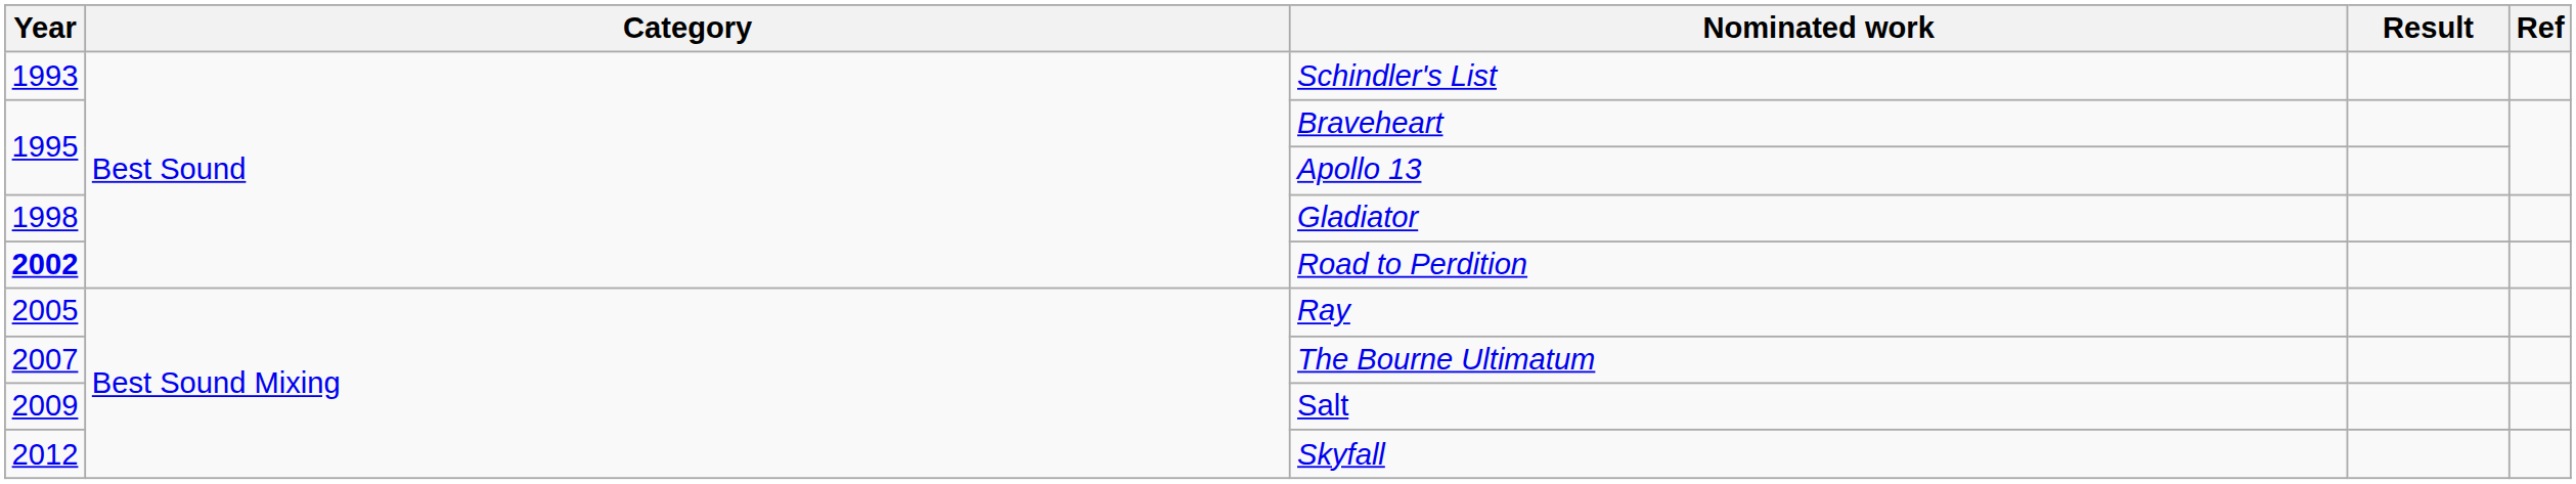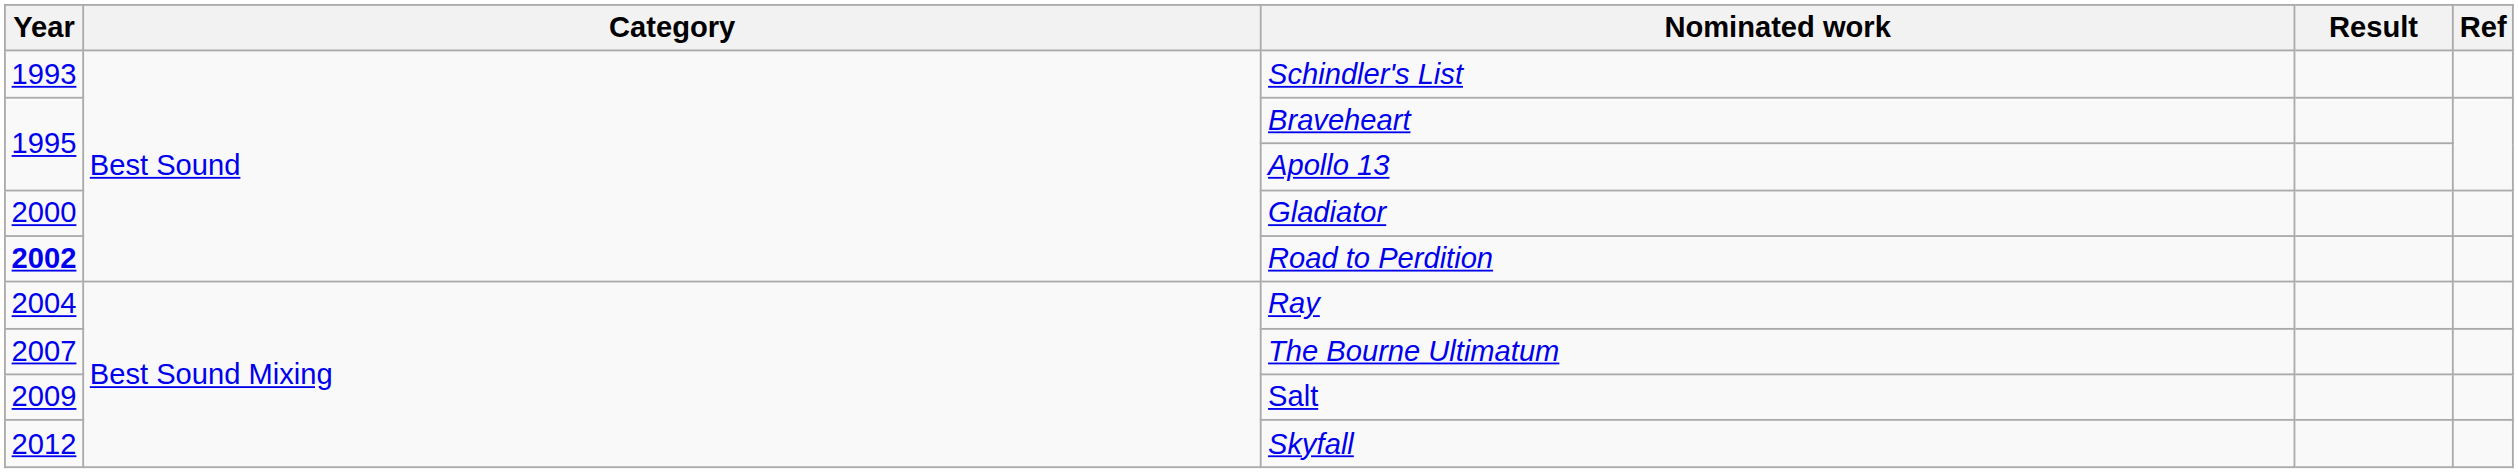 <table class="wikitable sortable">
 <tr>
 <th scope="col" style="width:1em;">Year</th>
 <th scope="col" style="width:40em;">Category</th>
 <th scope="col" style="width:35em;">Nominated work</th>
 <th scope="col" style="width:5em;">Result</th>
 <th scope="col" style="width:1em;" class="unsortable">Ref</th>
 </tr>
 <tr>
 <td><a href='#'>1993</a></td>
 <td rowspan="5"><a href='#'>Best Sound</a></td>
 <td><em><a href='#'>Schindler's List</a></em></td>
 <td></td>
 <td></td>
 </tr>
 <tr>
 <td rowspan="2"><a href='#'>1995</a></td>
 <td><em><a href='#'>Braveheart</a></em></td>
 <td></td>
 <td rowspan="2"></td>
 </tr>
 <tr>
 <td><em><a href='#'>Apollo 13</a></em></td>
 <td></td>
 </tr>
 <tr>
-<td><a href='#'>1998</a></td>
+<td><a href='#'>2000</a></td>
 <td><em><a href='#'>Gladiator</a></em></td>
 <td></td>
 <td></td>
 </tr>
 <tr>
 <td><strong><a href='#'>2002</a></strong></td>
 <td><em><a href='#'>Road to Perdition</a></em></td>
 <td></td>
 <td></td>
 </tr>
 <tr>
-<td><a href='#'>2005</a></td>
+<td><a href='#'>2004</a></td>
 <td rowspan="4"><a href='#'>Best Sound Mixing</a></td>
 <td><em><a href='#'>Ray</a></em></td>
 <td></td>
 <td></td>
 </tr>
 <tr>
 <td><a href='#'>2007</a></td>
 <td><em><a href='#'>The Bourne Ultimatum</a></em></td>
 <td></td>
 <td></td>
 </tr>
 <tr>
 <td><a href='#'>2009</a></td>
 <td><em><a href='#'></em>Salt<em></a></em></td>
 <td></td>
 <td></td>
 </tr>
 <tr>
 <td><a href='#'>2012</a></td>
 <td><em><a href='#'>Skyfall</a></em></td>
 <td></td>
 <td></td>
 </tr>
 </table>
